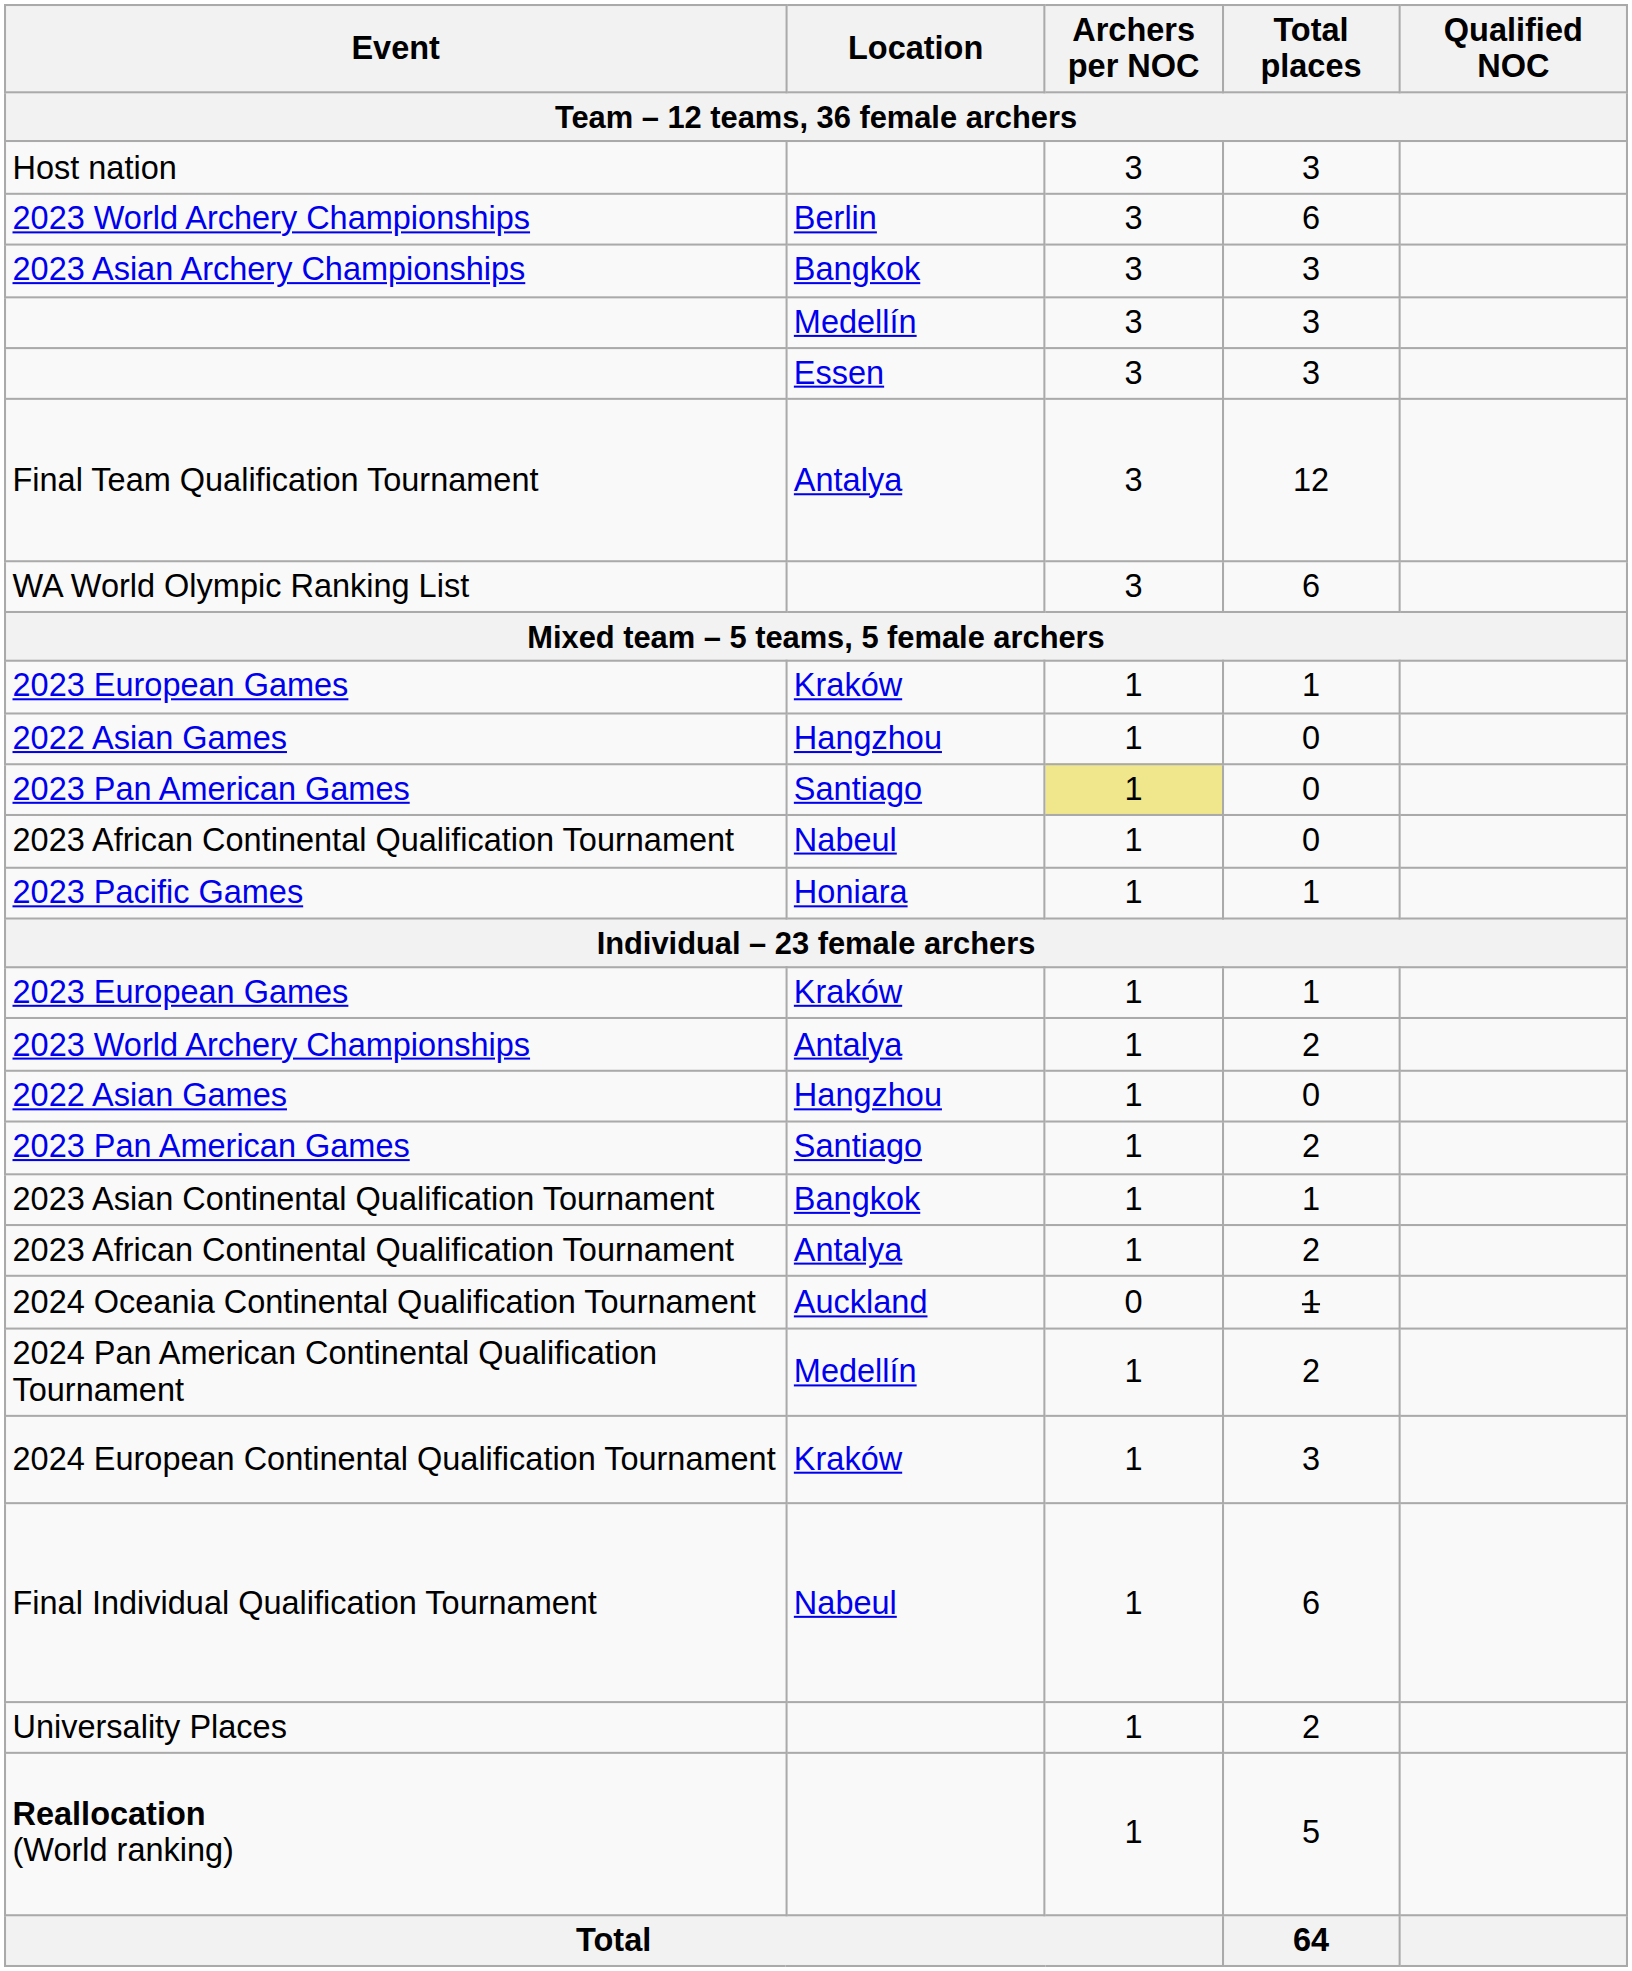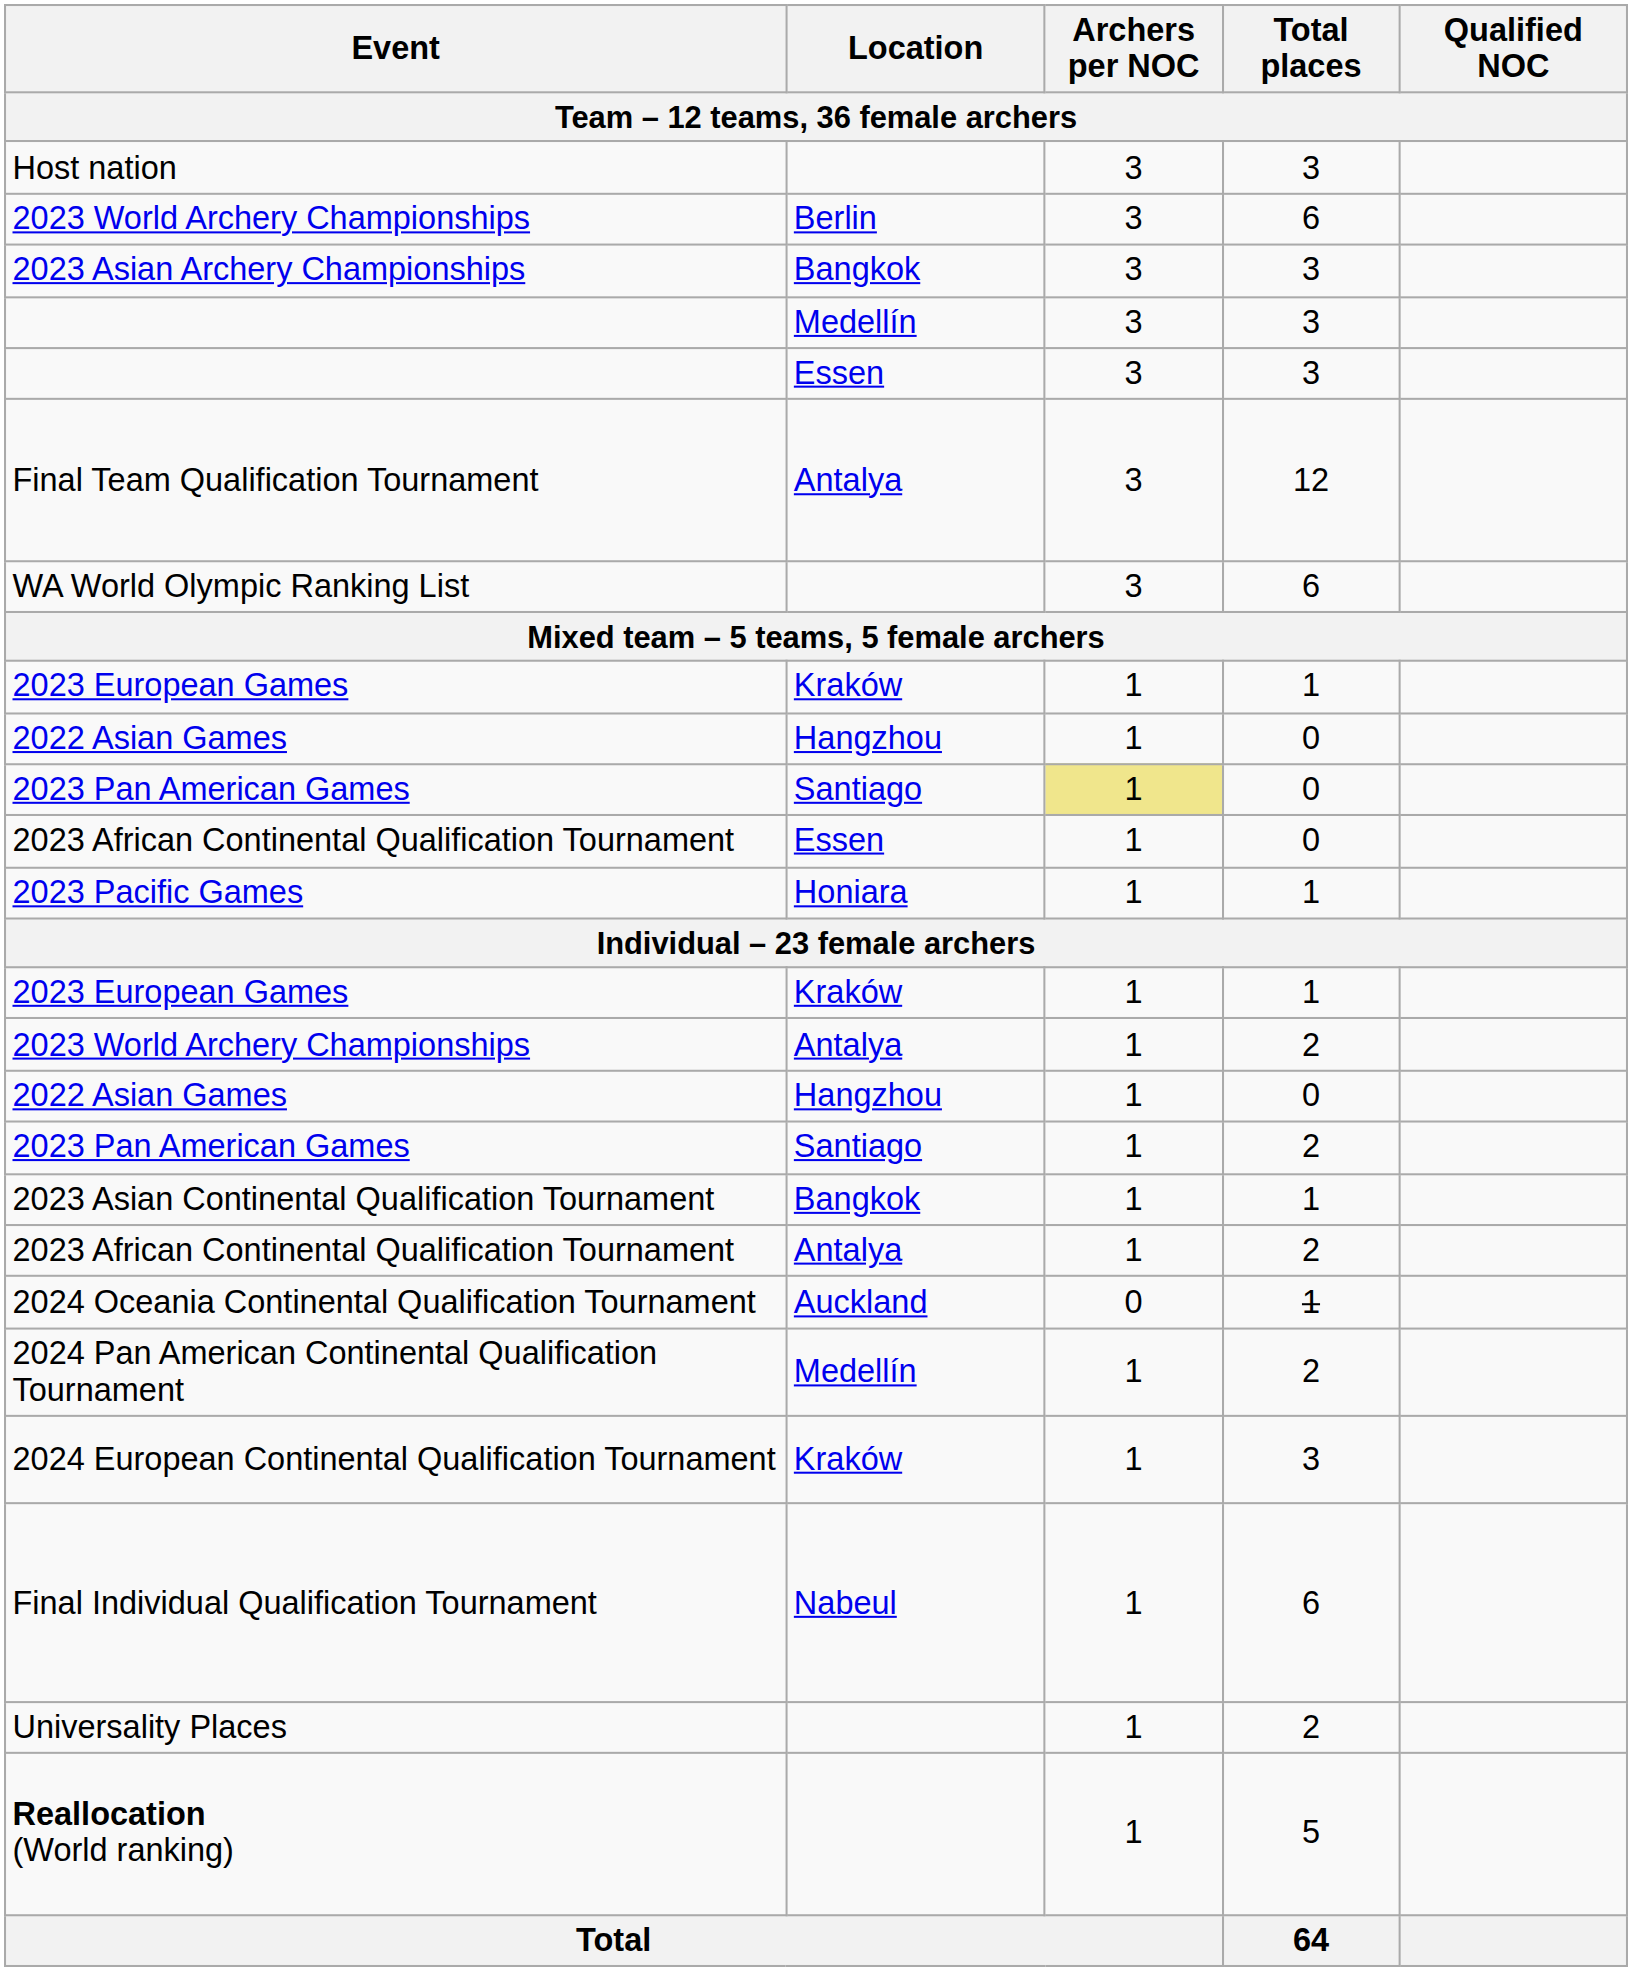 <table class="wikitable" width=800>
 <tr>
 <th>Event</th>
 <th width=120>Location</th>
 <th width=80>Archers per NOC</th>
 <th width=80>Total places</th>
 <th>Qualified NOC</th>
 </tr>
 <tr style="font-size:95%;">
 <th colspan=5>Team – 12 teams, 36 female archers</th>
 </tr>
 <tr>
 <td>Host nation</td>
 <td></td>
 <td align="center">3</td>
 <td align="center">3</td>
 <td></td>
 </tr>
 <tr>
 <td><a href='#'>2023 World Archery Championships</a></td>
 <td> <a href='#'>Berlin</a></td>
 <td align="center">3</td>
 <td align="center">6</td>
 <td><br></td>
 </tr>
 <tr>
 <td><a href='#'>2023 Asian Archery Championships</a></td>
 <td> <a href='#'>Bangkok</a></td>
 <td align="center">3</td>
 <td align="center">3</td>
 <td></td>
 </tr>
 <tr>
 <td></td>
 <td> <a href='#'>Medellín</a></td>
 <td align="center">3</td>
 <td align="center">3</td>
 <td></td>
 </tr>
 <tr>
 <td></td>
 <td> <a href='#'>Essen</a></td>
 <td align="center">3</td>
 <td align="center">3</td>
 <td></td>
 </tr>
 <tr>
 <td>Final Team Qualification Tournament</td>
 <td> <a href='#'>Antalya</a></td>
 <td align="center">3</td>
 <td align="center">12</td>
 <td><br><br><br> </td>
 </tr>
 <tr>
 <td>WA World Olympic Ranking List</td>
 <td></td>
 <td align="center">3</td>
 <td align="center">6</td>
 <td><br></td>
 </tr>
 <tr style="font-size:95%;">
 <th colspan=5>Mixed team – 5 teams, 5 female archers</th>
 </tr>
 <tr>
 <td><a href='#'>2023 European Games</a></td>
 <td> <a href='#'>Kraków</a></td>
 <td align="center">1</td>
 <td align="center">1</td>
 <td></td>
 </tr>
 <tr>
 <td><a href='#'>2022 Asian Games</a></td>
 <td> <a href='#'>Hangzhou</a></td>
 <td align="center">1</td>
 <td align="center">0</td>
 <td></td>
 </tr>
 <tr>
 <td><a href='#'>2023 Pan American Games</a></td>
 <td> <a href='#'>Santiago</a></td>
 <td align="center" style="background: khaki;">1</td>
 <td align="center">0</td>
 <td></td>
 </tr>
 <tr>
 <td>2023 African Continental Qualification Tournament</td>
-<td> <a href='#'>Nabeul</a></td>
+<td> <a href='#'>Essen</a></td>
 <td align="center">1</td>
 <td align="center">0</td>
 <td><s></s></td>
 </tr>
 <tr>
 <td><a href='#'>2023 Pacific Games</a></td>
 <td> <a href='#'>Honiara</a></td>
 <td align="center">1</td>
 <td align="center">1</td>
 <td></td>
 </tr>
 <tr style="font-size:95%;">
 <th colspan=5>Individual – 23 female archers</th>
 </tr>
 <tr>
 <td><a href='#'>2023 European Games</a></td>
 <td> <a href='#'>Kraków</a></td>
 <td align="center">1</td>
 <td align="center">1</td>
 <td></td>
 </tr>
 <tr>
 <td><a href='#'>2023 World Archery Championships</a></td>
 <td> <a href='#'>Antalya</a></td>
 <td align="center">1</td>
 <td align="center">2</td>
 <td><br></td>
 </tr>
 <tr>
 <td><a href='#'>2022 Asian Games</a></td>
 <td> <a href='#'>Hangzhou</a></td>
 <td align="center">1</td>
 <td align="center">0</td>
 <td></td>
 </tr>
 <tr>
 <td><a href='#'>2023 Pan American Games</a></td>
 <td> <a href='#'>Santiago</a></td>
 <td align="center">1</td>
 <td align="center">2</td>
 <td><br></td>
 </tr>
 <tr>
 <td>2023 Asian Continental Qualification Tournament</td>
 <td> <a href='#'>Bangkok</a></td>
 <td align="center">1</td>
 <td align="center">1</td>
 <td></td>
 </tr>
 <tr>
 <td>2023 African Continental Qualification Tournament</td>
 <td> <a href='#'>Antalya</a></td>
 <td align="center">1</td>
 <td align="center">2</td>
 <td><br> </td>
 </tr>
 <tr>
 <td>2024 Oceania Continental Qualification Tournament</td>
 <td> <a href='#'>Auckland</a></td>
 <td align="center">0</td>
 <td align="center"><s>1</s></td>
 <td></td>
 </tr>
 <tr>
 <td>2024 Pan American Continental Qualification Tournament</td>
 <td> <a href='#'>Medellín</a></td>
 <td align="center">1</td>
 <td align="center">2</td>
 <td><br> </td>
 </tr>
 <tr>
 <td>2024 European Continental Qualification Tournament</td>
 <td> <a href='#'>Kraków</a></td>
 <td align="center">1</td>
 <td align="center">3</td>
 <td><br><br></td>
 </tr>
 <tr>
 <td>Final Individual Qualification Tournament</td>
 <td> <a href='#'>Nabeul</a></td>
 <td align="center">1</td>
 <td align="center">6</td>
 <td><br><br><br><br><br></td>
 </tr>
 <tr>
 <td>Universality Places</td>
 <td></td>
 <td align="center">1</td>
 <td align="center">2</td>
 <td><br></td>
 </tr>
 <tr>
 <td><strong>Reallocation</strong><br>(World ranking)</td>
 <td></td>
 <td align="center">1</td>
 <td align="center">5</td>
 <td><br><br><br><br></td>
 </tr>
 <tr>
 <th colspan=3>Total</th>
 <th>64</th>
 <th></th>
 </tr>
 </table>
